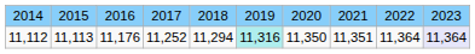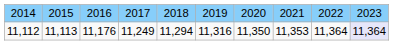 <table class="wikitable" style="text-align: right">
 <tr align="center" style="background:#87CEFA;">
 <td>2014</td>
 <td>2015</td>
 <td>2016</td>
 <td>2017</td>
 <td>2018</td>
 <td>2019</td>
 <td>2020</td>
 <td>2021</td>
 <td>2022</td>
 <td>2023</td>
 </tr>
 <tr>
 <td>11,112</td>
 <td>11,113</td>
 <td>11,176</td>
-<td>11,252</td>
+<td>11,249</td>
 <td>11,294</td>
-<td style="background: paleturquoise;">11,316</td>
+<td>11,316</td>
 <td>11,350</td>
-<td>11,351</td>
+<td>11,353</td>
 <td>11,364</td>
 <td style="background: lavender;">11,364</td>
 </tr>
 </table>
